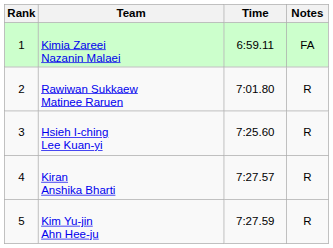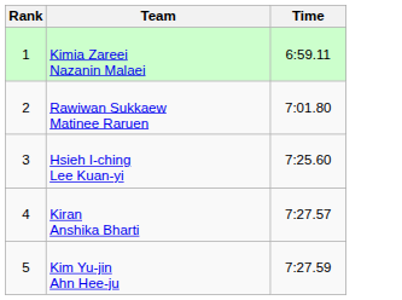 <table class=wikitable style="text-align:center">
 <tr>
 <th width=40>Rank</th>
 <th width=250>Team</th>
 <th width=80>Time</th>
-<th width=50>Notes</th>
 </tr>
 <tr bgcolor="ccffcc">
 <td>1</td>
 <td align="left"><br><a href='#'>Kimia Zareei</a><br><a href='#'>Nazanin Malaei</a></td>
 <td>6:59.11</td>
-<td>FA</td>
 </tr>
 <tr>
 <td>2</td>
 <td align="left"><br><a href='#'>Rawiwan Sukkaew</a><br><a href='#'>Matinee Raruen</a></td>
 <td>7:01.80</td>
-<td>R</td>
 </tr>
 <tr>
 <td>3</td>
 <td align="left"><br><a href='#'>Hsieh I-ching </a><br><a href='#'>Lee Kuan-yi</a></td>
 <td>7:25.60</td>
-<td>R</td>
 </tr>
 <tr>
 <td>4</td>
 <td align="left"><br><a href='#'>Kiran</a><br><a href='#'>Anshika Bharti</a></td>
 <td>7:27.57</td>
-<td>R</td>
 </tr>
 <tr>
 <td>5</td>
 <td align="left"><br><a href='#'>Kim Yu-jin</a><br><a href='#'>Ahn Hee-ju</a></td>
 <td>7:27.59</td>
-<td>R</td>
 </tr>
 </table>
